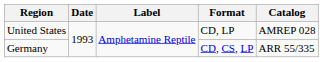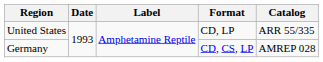 <table class="wikitable">
 <tr>
 <th>Region</th>
 <th>Date</th>
 <th>Label</th>
 <th>Format</th>
 <th>Catalog</th>
 </tr>
 <tr>
 <td>United States</td>
 <td rowspan="2">1993</td>
 <td rowspan="2"><a href='#'>Amphetamine Reptile</a></td>
 <td>CD, LP</td>
-<td>AMREP 028</td>
+<td>ARR 55/335</td>
 </tr>
 <tr>
 <td>Germany</td>
 <td><a href='#'>CD</a>, <a href='#'>CS</a>, <a href='#'>LP</a></td>
-<td>ARR 55/335</td>
+<td>AMREP 028</td>
 </tr>
 </table>
